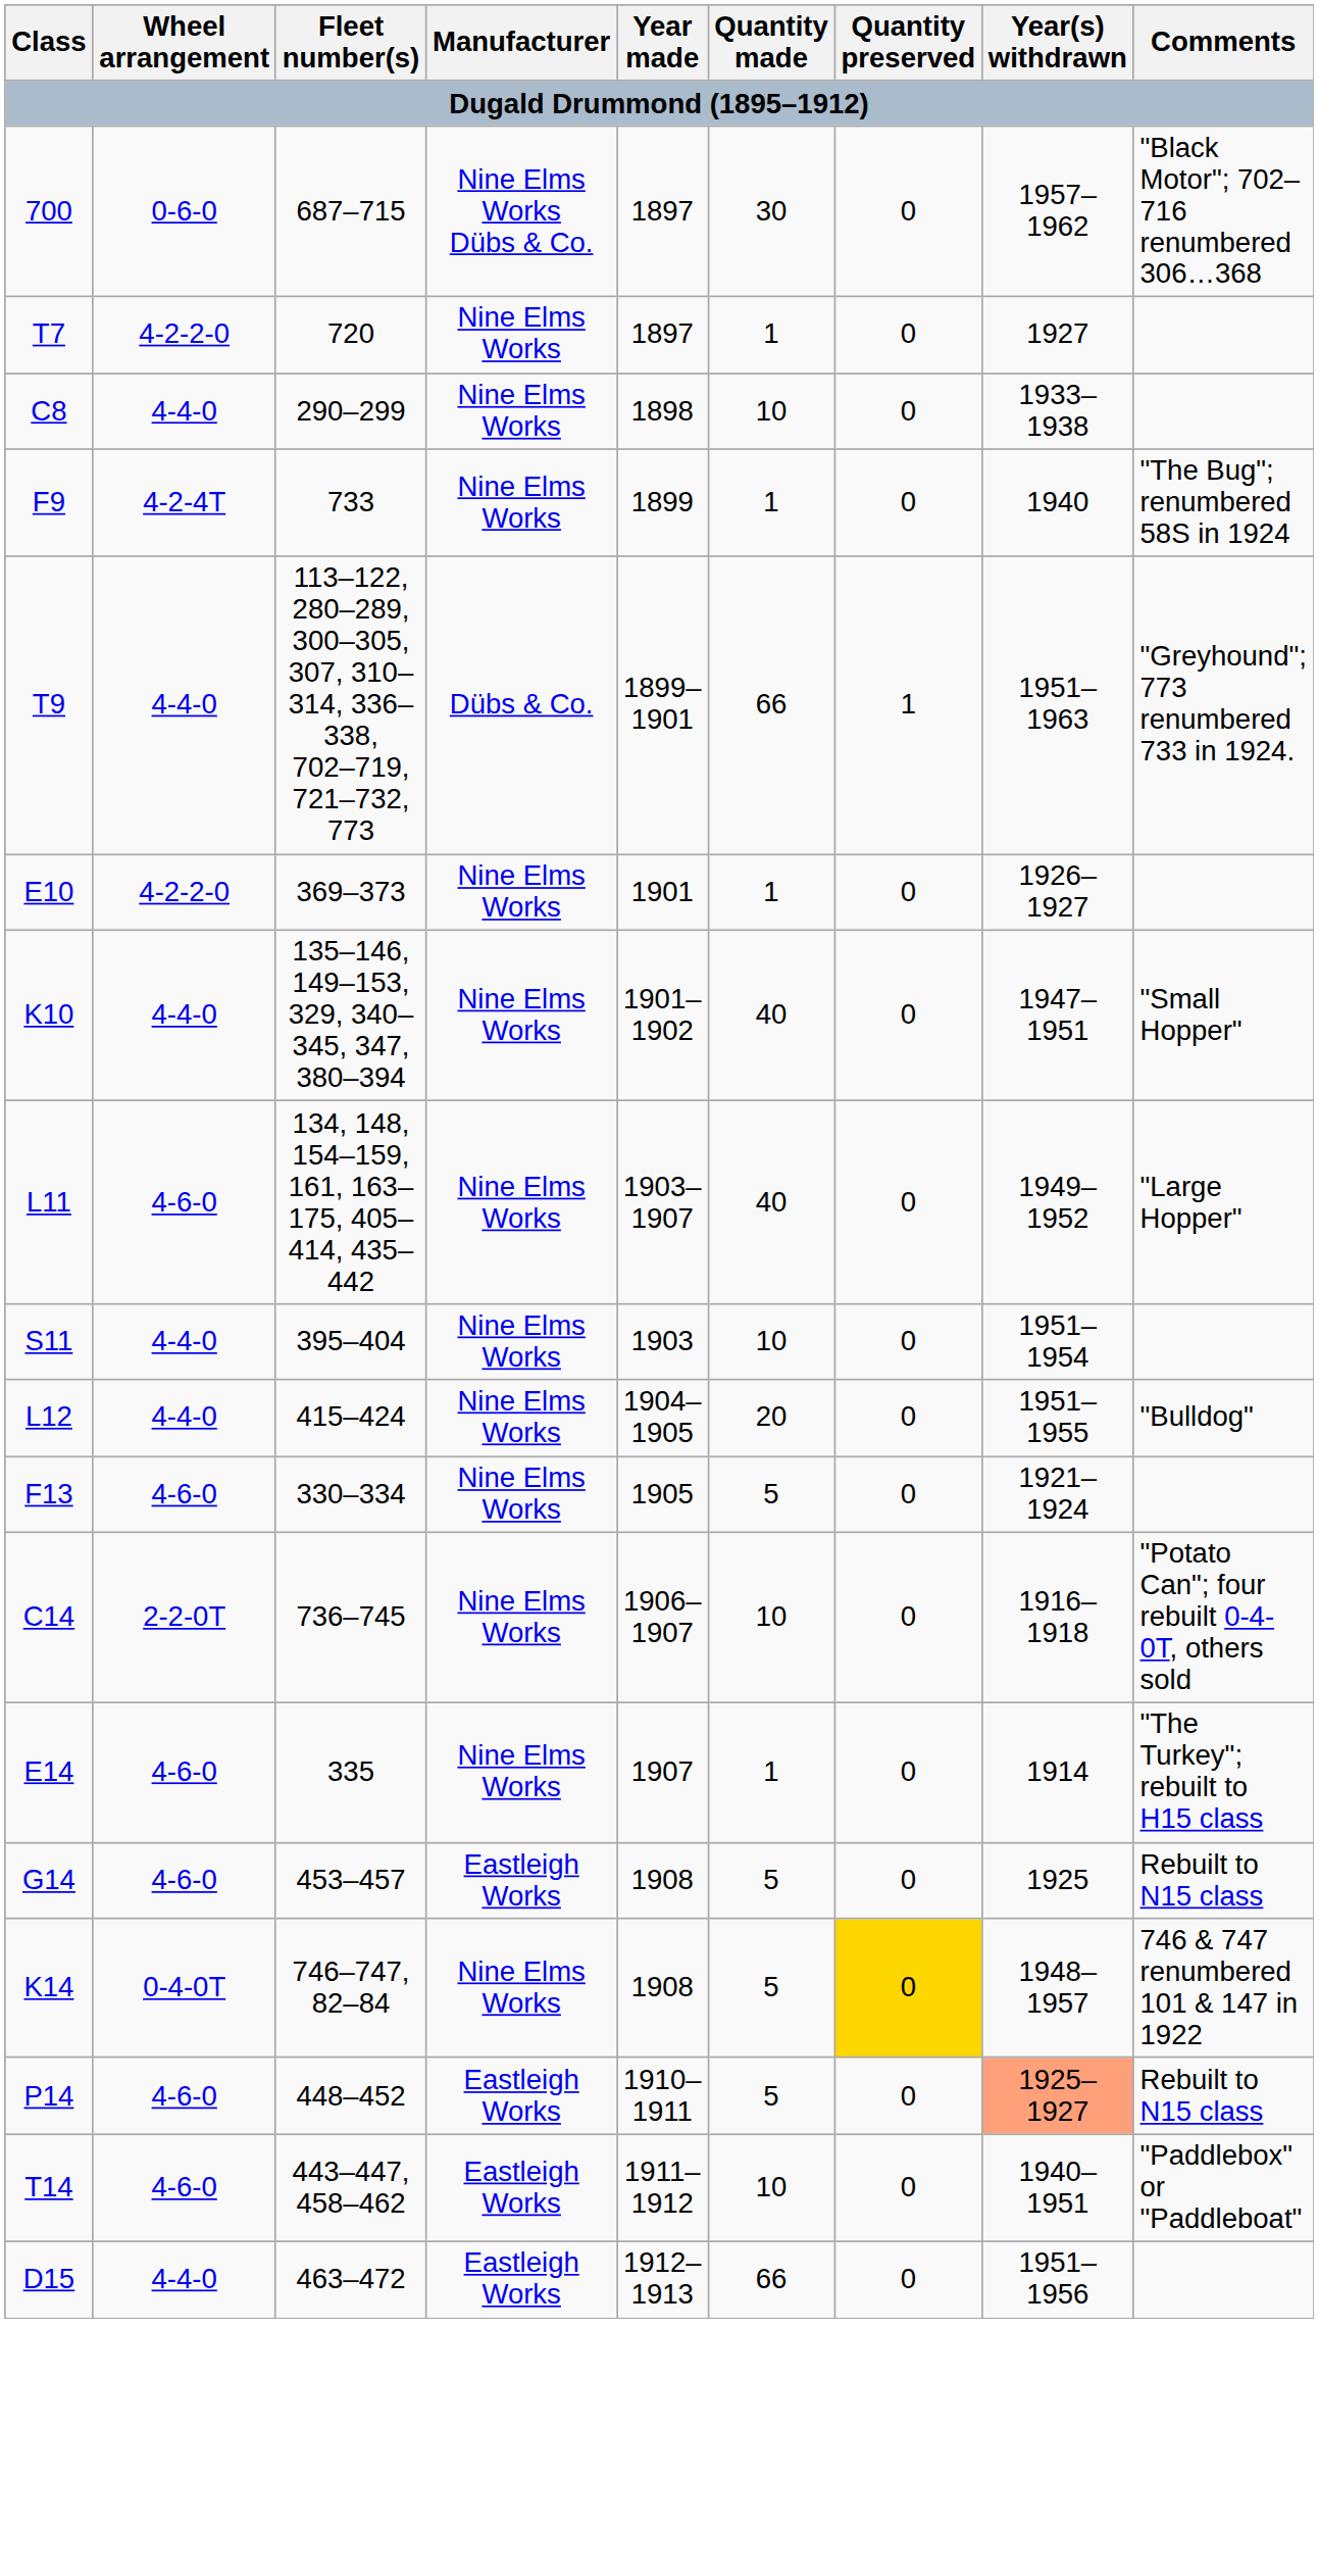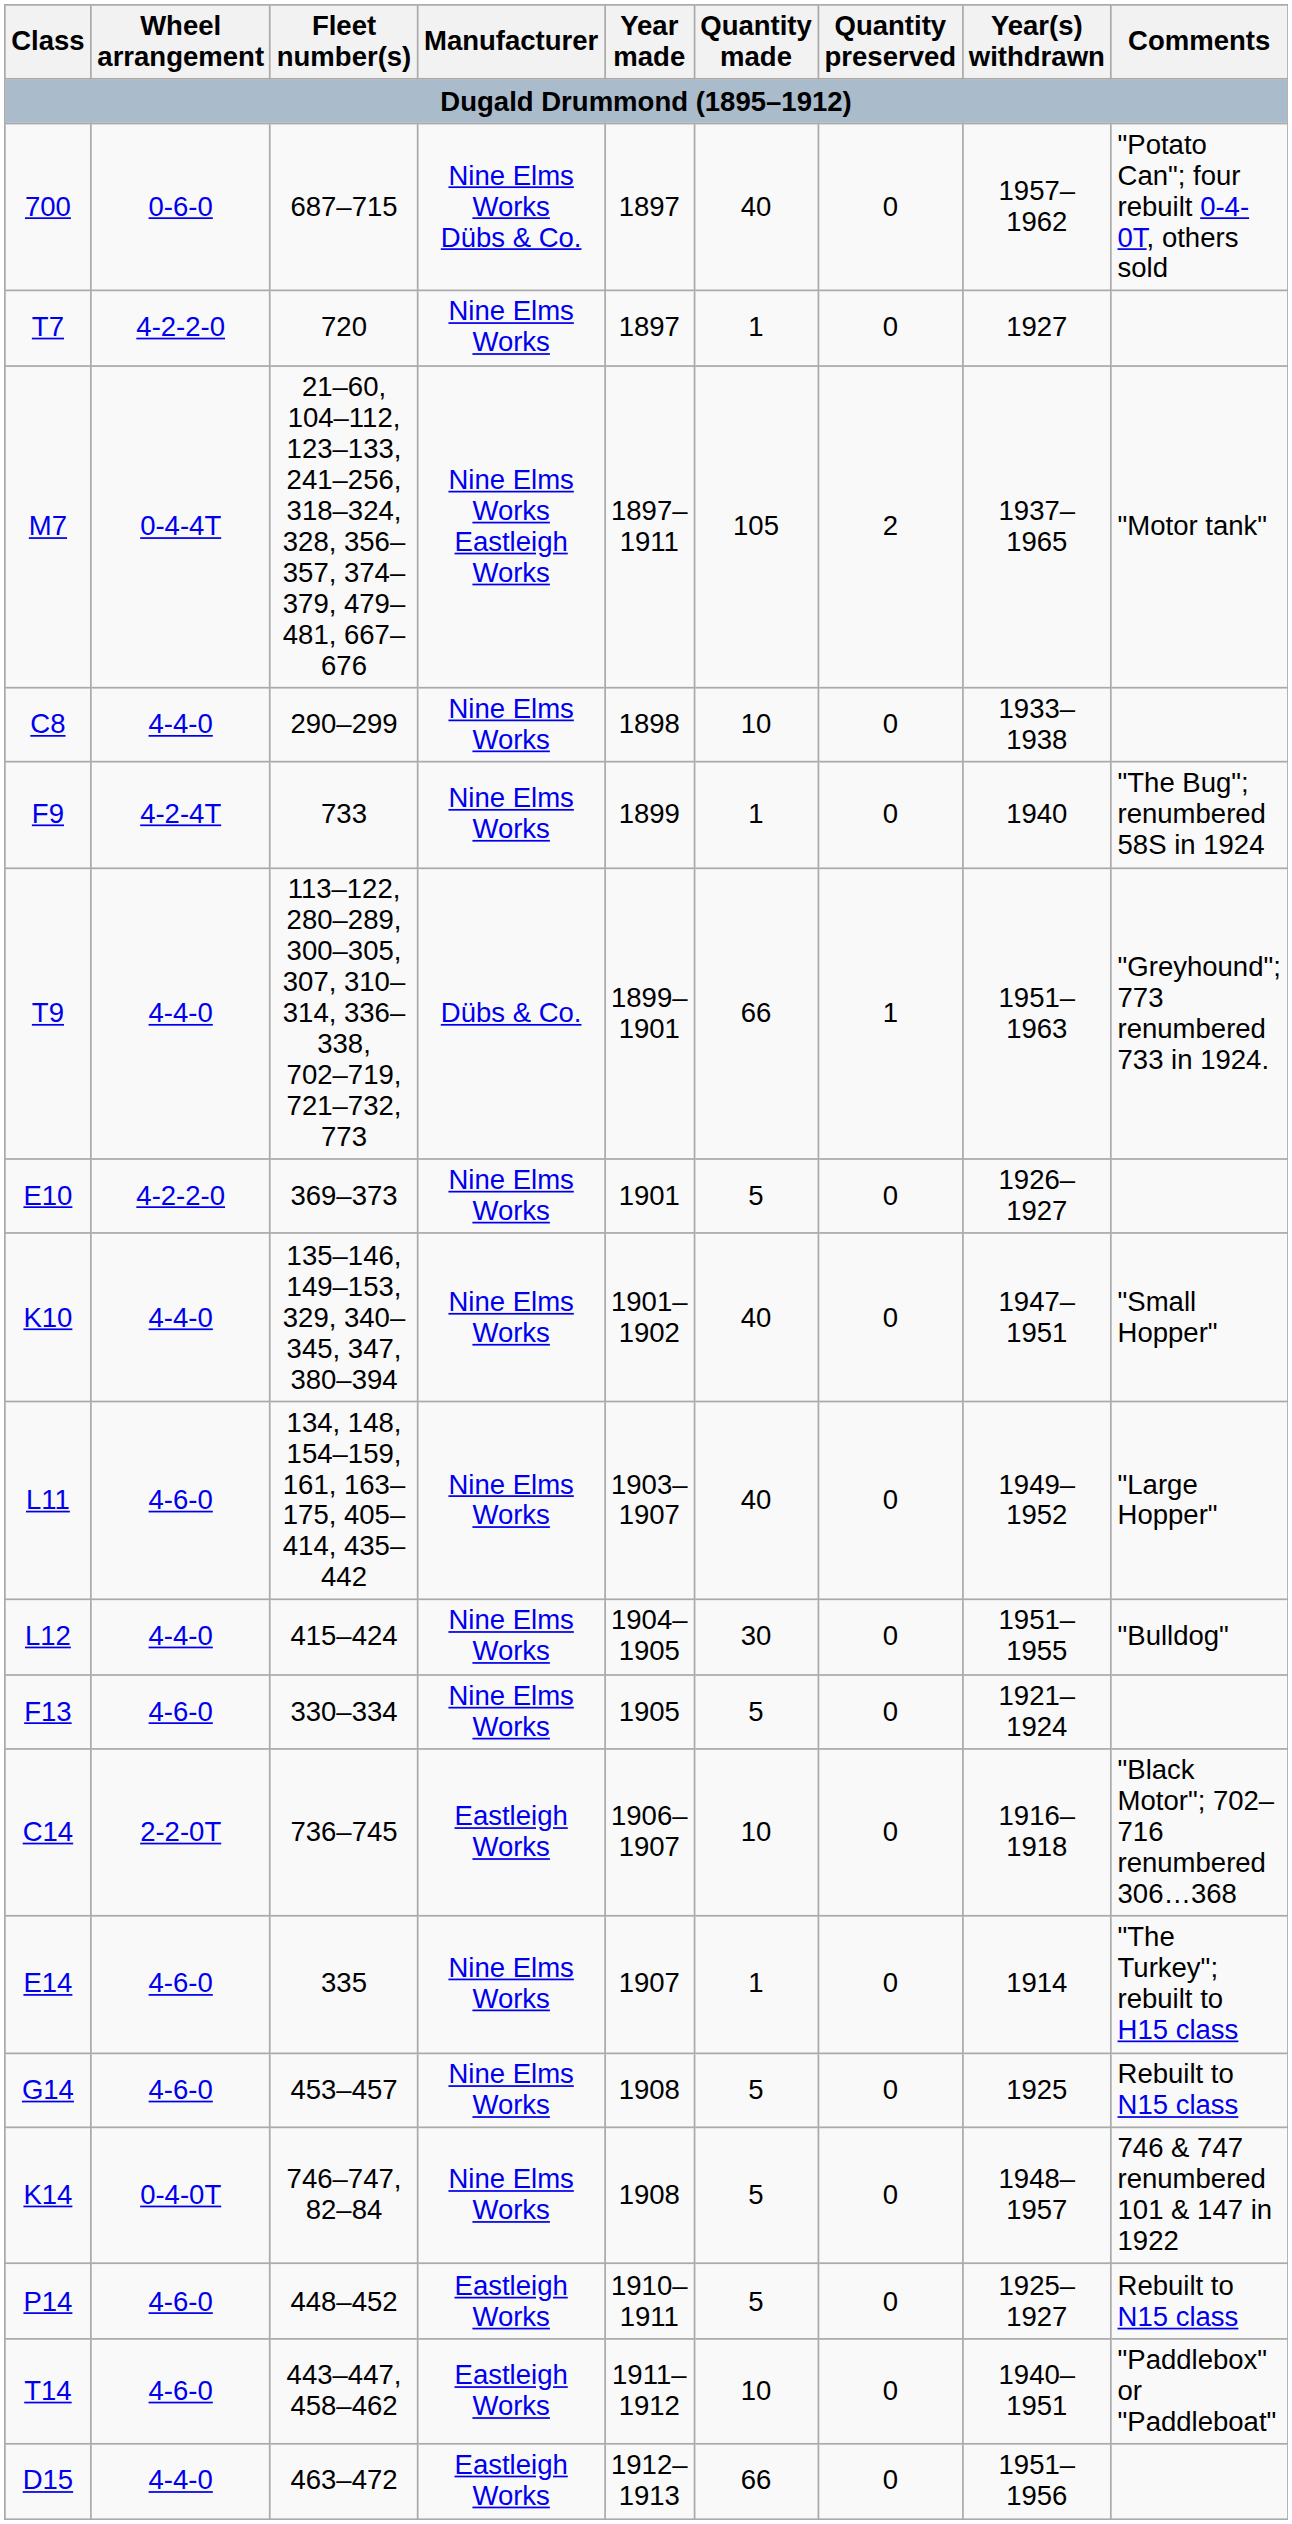 <table class="wikitable" style="text-align:center">
 <tr>
 <th>Class</th>
 <th>Wheel<br>arrangement</th>
 <th>Fleet<br>number(s)</th>
 <th>Manufacturer</th>
 <th>Year made</th>
 <th>Quantity<br>made</th>
 <th>Quantity<br>preserved</th>
 <th>Year(s)<br>withdrawn</th>
 <th>Comments</th>
 </tr>
 <tr style="Background:#AABBCC; font-weight:bold">
 <td colspan=9>Dugald Drummond (1895–1912)</td>
 </tr>
 <tr>
 <td><a href='#'>700</a></td>
 <td><a href='#'>0-6-0</a></td>
 <td>687–715</td>
 <td><a href='#'>Nine Elms Works</a><br><a href='#'>Dübs & Co.</a></td>
 <td>1897</td>
-<td>30</td>
+<td>40</td>
 <td>0</td>
 <td>1957–1962</td>
-<td style="text-align:left">"Black Motor"; 702–716 renumbered 306…368</td>
+<td style="text-align:left">"Potato Can"; four rebuilt <a href='#'>0-4-0T</a>, others sold</td>
 </tr>
 <tr>
 <td><a href='#'>T7</a></td>
 <td><a href='#'>4-2-2-0</a></td>
 <td>720</td>
 <td><a href='#'>Nine Elms Works</a></td>
 <td>1897</td>
 <td>1</td>
 <td>0</td>
 <td>1927</td>
 <td style="text-align:left"></td>
+</tr>
+<tr>
+<td><a href='#'>M7</a></td>
+<td><a href='#'>0-4-4T</a></td>
+<td>21–60, 104–112, 123–133, 241–256, 318–324,<br>328, 356–357, 374–379, 479–481, 667–676</td>
+<td><a href='#'>Nine Elms Works</a><br><a href='#'>Eastleigh Works</a></td>
+<td>1897–1911</td>
+<td>105</td>
+<td>2</td>
+<td>1937–1965</td>
+<td style="text-align:left">"Motor tank"</td>
 </tr>
 <tr>
 <td><a href='#'>C8</a></td>
 <td><a href='#'>4-4-0</a></td>
 <td>290–299</td>
 <td><a href='#'>Nine Elms Works</a></td>
 <td>1898</td>
 <td>10</td>
 <td>0</td>
 <td>1933–1938</td>
 <td style="text-align:left"></td>
 </tr>
 <tr>
 <td><a href='#'>F9</a></td>
 <td><a href='#'>4-2-4T</a></td>
 <td>733</td>
 <td><a href='#'>Nine Elms Works</a></td>
 <td>1899</td>
 <td>1</td>
 <td>0</td>
 <td>1940</td>
 <td style="text-align:left">"The Bug"; renumbered 58S in 1924</td>
 </tr>
 <tr>
 <td><a href='#'>T9</a></td>
 <td><a href='#'>4-4-0</a></td>
 <td>113–122, 280–289, 300–305, 307, 310–314, 336–338,<br>702–719, 721–732, 773</td>
 <td><a href='#'>Dübs & Co.</a></td>
 <td>1899–1901</td>
 <td>66</td>
 <td>1</td>
 <td>1951–1963</td>
 <td style="text-align:left">"Greyhound"; 773 renumbered 733 in 1924.</td>
 </tr>
 <tr>
 <td><a href='#'>E10</a></td>
 <td><a href='#'>4-2-2-0</a></td>
 <td>369–373</td>
 <td><a href='#'>Nine Elms Works</a></td>
 <td>1901</td>
-<td>1</td>
+<td>5</td>
 <td>0</td>
 <td>1926–1927</td>
 <td style="text-align:left"></td>
 </tr>
 <tr>
 <td><a href='#'>K10</a></td>
 <td><a href='#'>4-4-0</a></td>
 <td>135–146, 149–153, 329, 340–345, 347, 380–394</td>
 <td><a href='#'>Nine Elms Works</a></td>
 <td>1901–1902</td>
 <td>40</td>
 <td>0</td>
 <td>1947–1951</td>
 <td style="text-align:left">"Small Hopper"</td>
 </tr>
 <tr>
 <td><a href='#'>L11</a></td>
 <td><a href='#'>4-6-0</a></td>
 <td>134, 148, 154–159, 161, 163–175, 405–414, 435–442</td>
 <td><a href='#'>Nine Elms Works</a></td>
 <td>1903–1907</td>
 <td>40</td>
 <td>0</td>
 <td>1949–1952</td>
 <td style="text-align:left">"Large Hopper"</td>
 </tr>
 <tr>
-<td><a href='#'>S11</a></td>
-<td><a href='#'>4-4-0</a></td>
-<td>395–404</td>
-<td><a href='#'>Nine Elms Works</a></td>
-<td>1903</td>
-<td>10</td>
-<td>0</td>
-<td>1951–1954</td>
-<td style="text-align:left"></td>
-</tr>
-<tr>
 <td><a href='#'>L12</a></td>
 <td><a href='#'>4-4-0</a></td>
 <td>415–424</td>
 <td><a href='#'>Nine Elms Works</a></td>
 <td>1904–1905</td>
-<td>20</td>
+<td>30</td>
 <td>0</td>
 <td>1951–1955</td>
 <td style="text-align:left">"Bulldog"</td>
 </tr>
 <tr>
 <td><a href='#'>F13</a></td>
 <td><a href='#'>4-6-0</a></td>
 <td>330–334</td>
 <td><a href='#'>Nine Elms Works</a></td>
 <td>1905</td>
 <td>5</td>
 <td>0</td>
 <td>1921–1924</td>
 <td style="text-align:left"></td>
 </tr>
 <tr>
 <td><a href='#'>C14</a></td>
 <td><a href='#'>2-2-0T</a></td>
 <td>736–745</td>
-<td><a href='#'>Nine Elms Works</a></td>
+<td><a href='#'>Eastleigh Works</a></td>
 <td>1906–1907</td>
 <td>10</td>
 <td>0</td>
 <td>1916–1918</td>
-<td style="text-align:left">"Potato Can"; four rebuilt <a href='#'>0-4-0T</a>, others sold</td>
+<td style="text-align:left">"Black Motor"; 702–716 renumbered 306…368</td>
 </tr>
 <tr>
 <td><a href='#'>E14</a></td>
 <td><a href='#'>4-6-0</a></td>
 <td>335</td>
 <td><a href='#'>Nine Elms Works</a></td>
 <td>1907</td>
 <td>1</td>
 <td>0</td>
 <td>1914</td>
 <td style="text-align:left">"The Turkey"; rebuilt to <a href='#'>H15 class</a></td>
 </tr>
 <tr>
 <td><a href='#'>G14</a></td>
 <td><a href='#'>4-6-0</a></td>
 <td>453–457</td>
-<td><a href='#'>Eastleigh Works</a></td>
+<td><a href='#'>Nine Elms Works</a></td>
 <td>1908</td>
 <td>5</td>
 <td>0</td>
 <td>1925</td>
 <td style="text-align:left">Rebuilt to <a href='#'>N15 class</a></td>
 </tr>
 <tr>
 <td><a href='#'>K14</a></td>
 <td><a href='#'>0-4-0T</a></td>
 <td>746–747, 82–84</td>
 <td><a href='#'>Nine Elms Works</a></td>
 <td>1908</td>
 <td>5</td>
-<td style="background: gold;">0</td>
+<td>0</td>
 <td>1948–1957</td>
 <td style="text-align:left">746 & 747 renumbered 101 & 147 in 1922</td>
 </tr>
 <tr>
 <td><a href='#'>P14</a></td>
 <td><a href='#'>4-6-0</a></td>
 <td>448–452</td>
 <td><a href='#'>Eastleigh Works</a></td>
 <td>1910–1911</td>
 <td>5</td>
 <td>0</td>
-<td style="background: lightsalmon;">1925–1927</td>
+<td>1925–1927</td>
 <td style="text-align:left">Rebuilt to <a href='#'>N15 class</a></td>
 </tr>
 <tr>
 <td><a href='#'>T14</a></td>
 <td><a href='#'>4-6-0</a></td>
 <td>443–447, 458–462</td>
 <td><a href='#'>Eastleigh Works</a></td>
 <td>1911–1912</td>
 <td>10</td>
 <td>0</td>
 <td>1940–1951</td>
 <td style="text-align:left">"Paddlebox" or "Paddleboat"</td>
 </tr>
 <tr>
 <td><a href='#'>D15</a></td>
 <td><a href='#'>4-4-0</a></td>
 <td>463–472</td>
 <td><a href='#'>Eastleigh Works</a></td>
 <td>1912–1913</td>
 <td>66</td>
 <td>0</td>
 <td>1951–1956</td>
 <td style="text-align:left"></td>
 </tr>
 <tr>
 </tr>
 </table>
